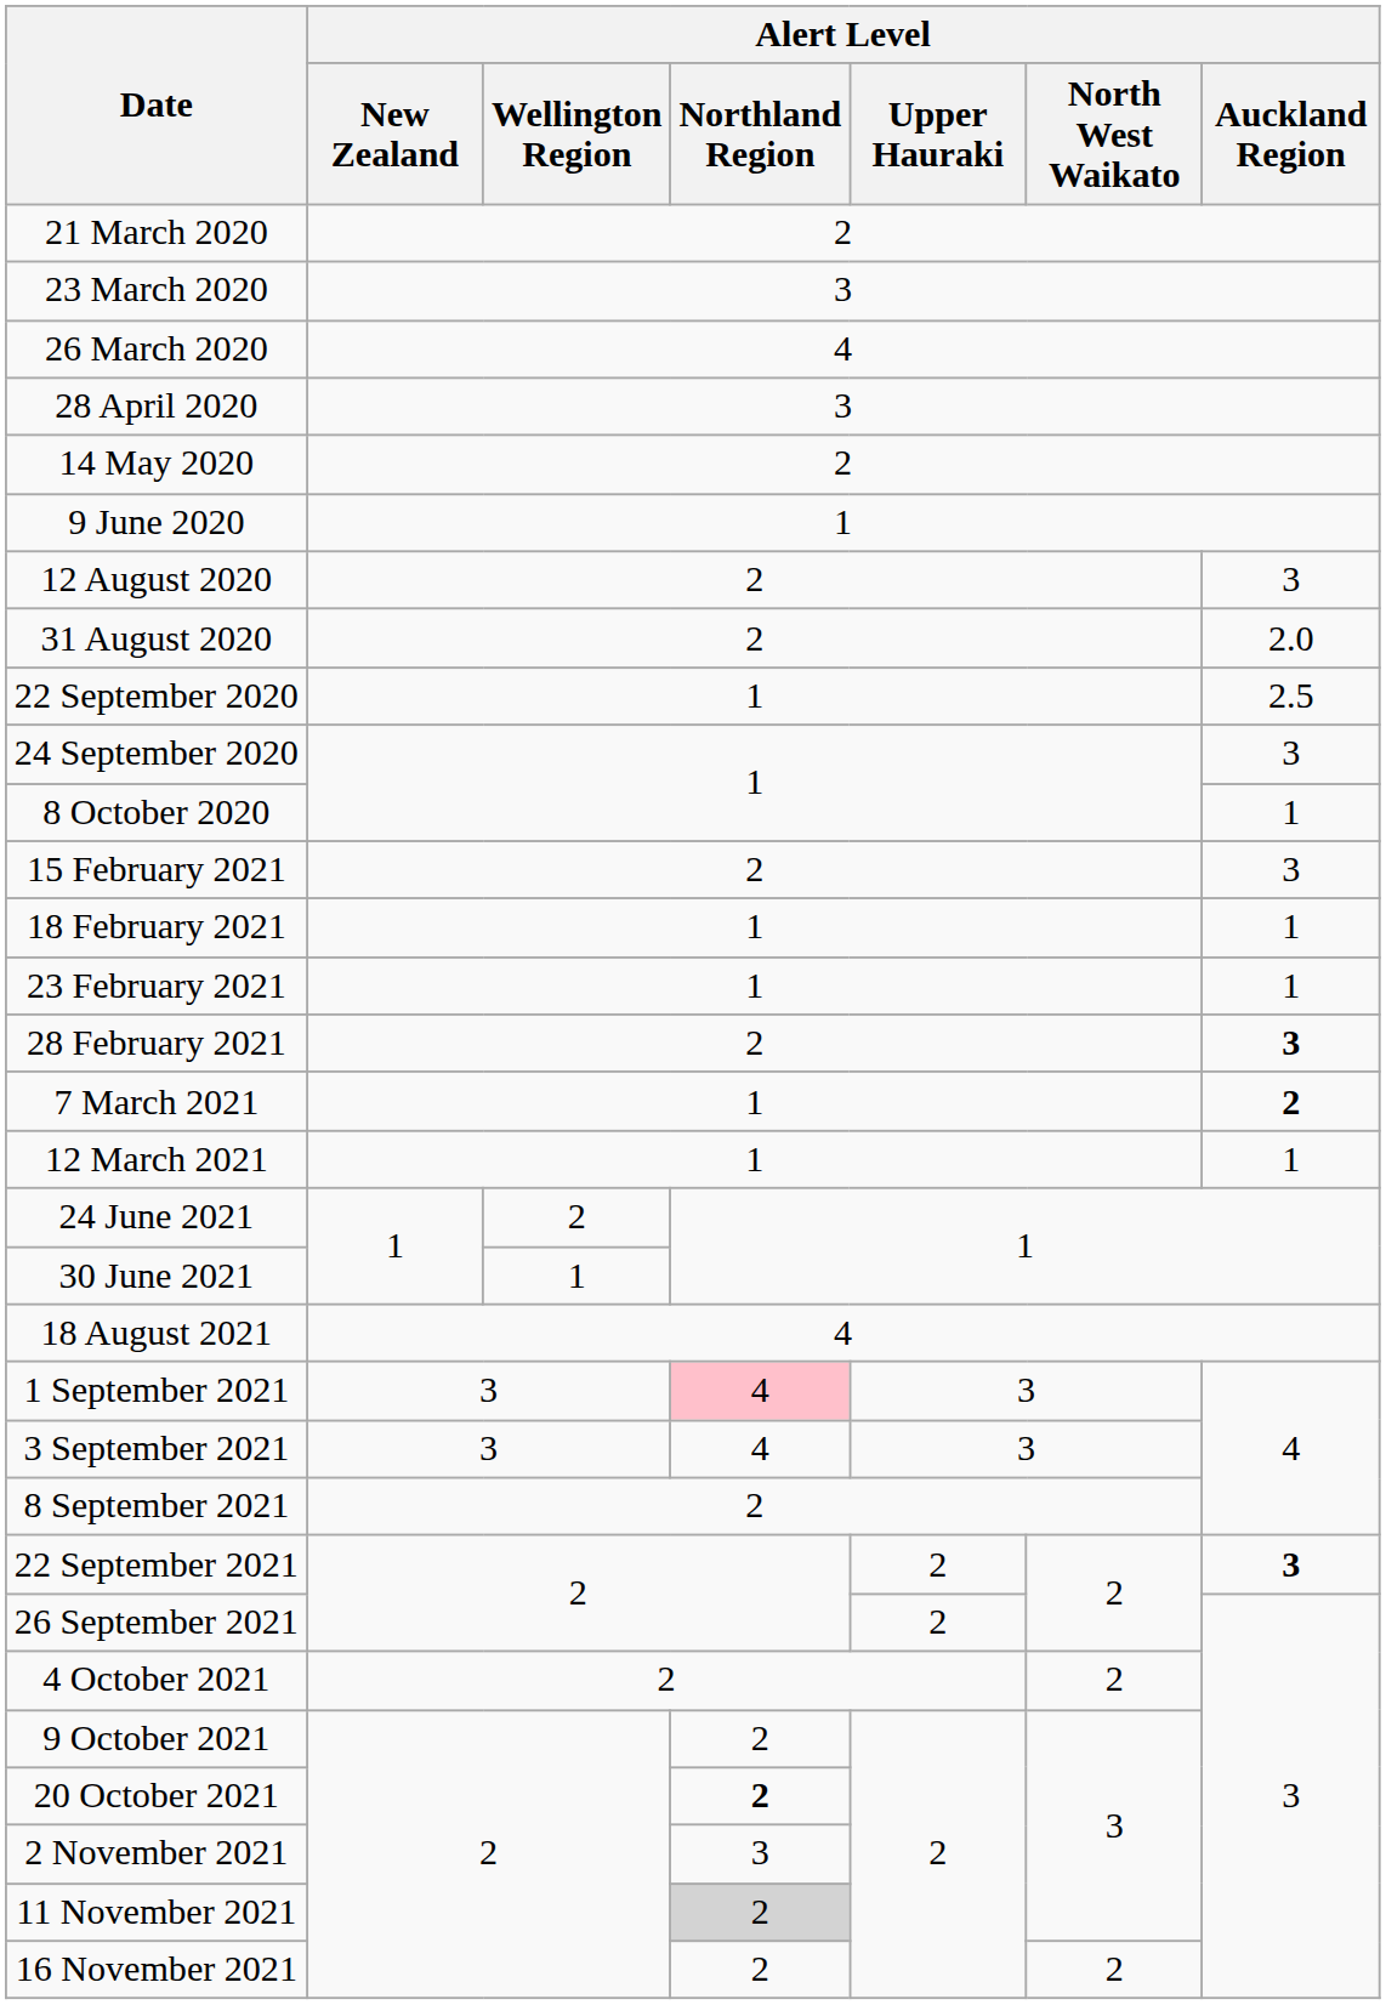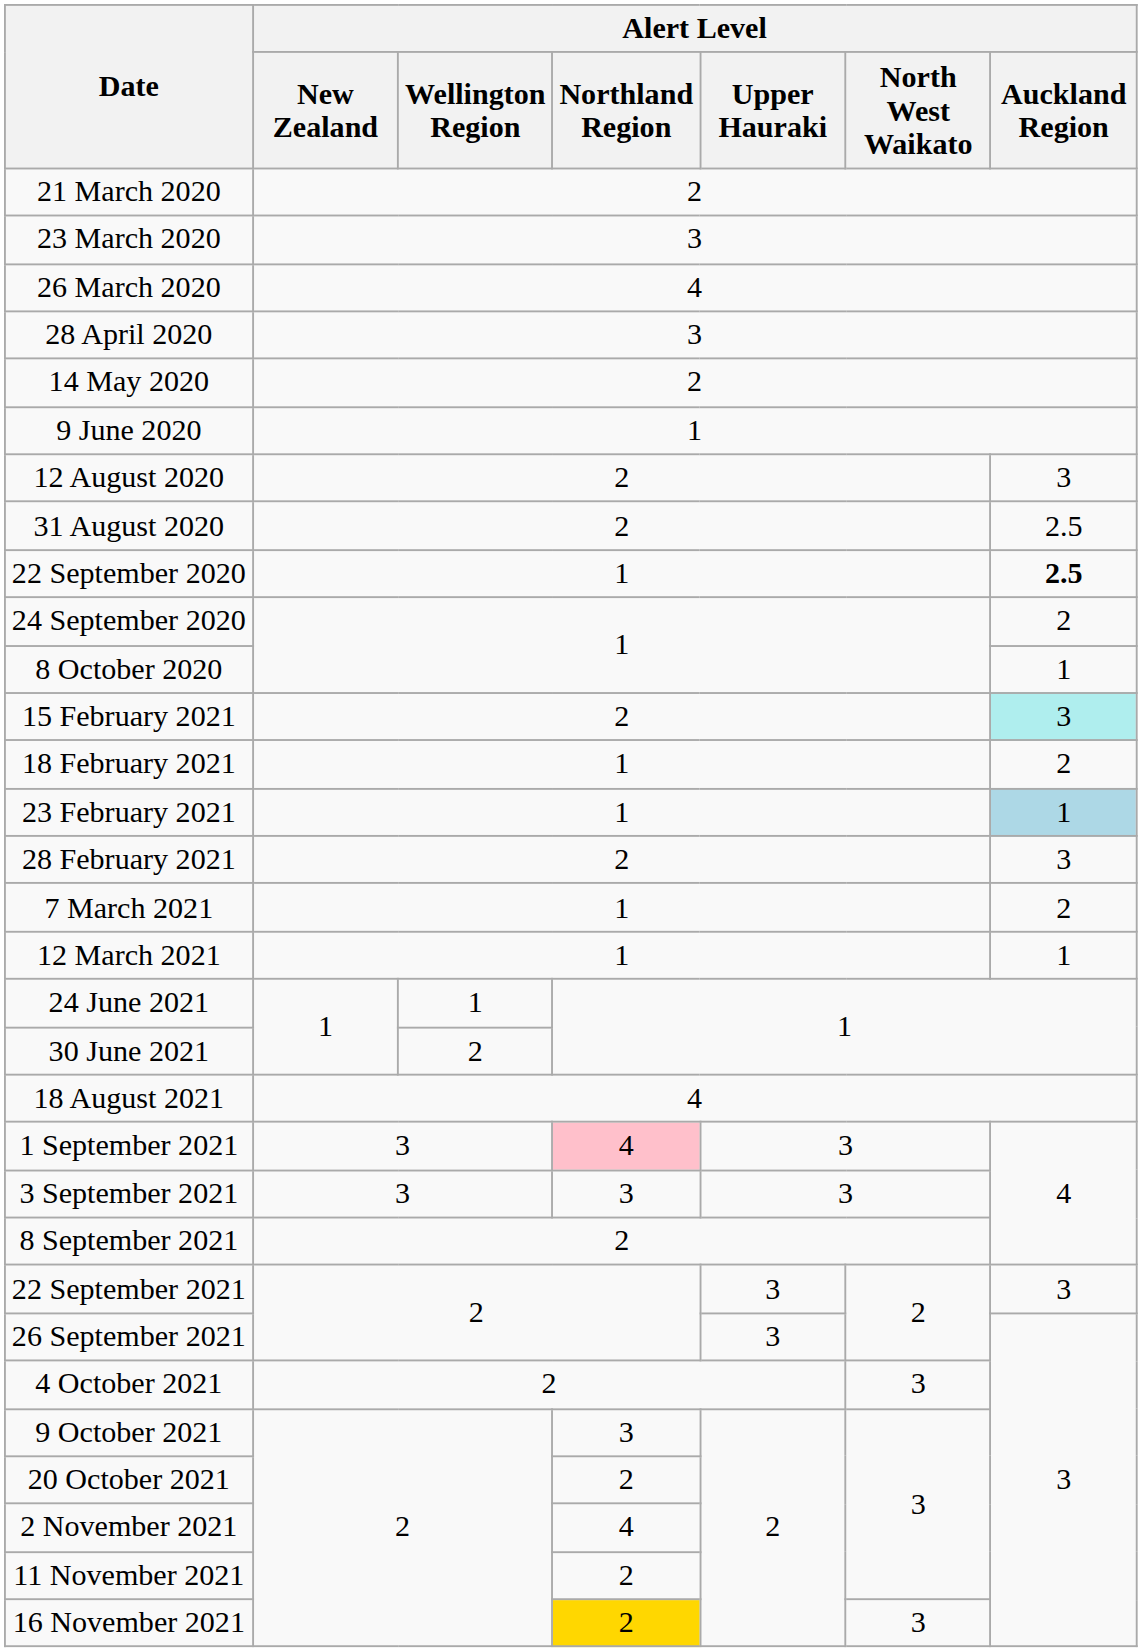 <table class="wikitable" style="text-align:center;">
 <tr>
 <th rowspan=2>Date</th>
 <th colspan="6">Alert Level</th>
 </tr>
 <tr>
 <th style="width:70px;">New Zealand</th>
 <th style="width:70px;">Wellington Region</th>
 <th style="width:70px;">Northland Region</th>
 <th style="width:70px;">Upper Hauraki</th>
 <th style="width:70px;">North West Waikato</th>
 <th style="width:70px;">Auckland Region</th>
 </tr>
 <tr>
 <td>21 March 2020</td>
 <td colspan="6">2</td>
 </tr>
 <tr>
 <td>23 March 2020</td>
 <td colspan="6"> 3</td>
 </tr>
 <tr>
 <td>26 March 2020</td>
 <td colspan="6">  4</td>
 </tr>
 <tr>
 <td>28 April 2020</td>
 <td colspan="6"> 3</td>
 </tr>
 <tr>
 <td>14 May 2020</td>
 <td colspan="6"> 2</td>
 </tr>
 <tr>
 <td>9 June 2020</td>
 <td colspan="6"> 1</td>
 </tr>
 <tr>
 <td>12 August  2020</td>
 <td colspan="5"> 2</td>
 <td> 3</td>
 </tr>
 <tr>
 <td>31 August 2020</td>
 <td colspan="5"> 2</td>
-<td> 2.0</td>
+<td> 2.5</td>
 </tr>
 <tr>
 <td>22 September  2020</td>
 <td colspan="5"> 1</td>
-<td> 2.5</td>
+<td><strong> 2.5</strong></td>
 </tr>
 <tr>
 <td>24 September 2020</td>
 <td colspan="5" rowspan="2"> 1</td>
-<td> 3</td>
+<td> 2</td>
 </tr>
 <tr>
 <td>8 October 2020</td>
 <td> 1</td>
 </tr>
 <tr>
 <td>15 February 2021</td>
 <td colspan="5"> 2</td>
-<td> 3</td>
+<td style="background: paleturquoise;"> 3</td>
 </tr>
 <tr>
 <td>18 February 2021</td>
 <td colspan="5"> 1</td>
-<td> 1</td>
+<td> 2</td>
 </tr>
 <tr>
 <td>23 February 2021</td>
 <td colspan="5"> 1</td>
-<td> 1</td>
+<td style="background: lightblue;"> 1</td>
 </tr>
 <tr>
 <td>28 February 2021</td>
 <td colspan="5"> 2</td>
-<td><strong> 3</strong></td>
+<td> 3</td>
 </tr>
 <tr>
 <td>7 March 2021</td>
 <td colspan="5"> 1</td>
-<td><strong> 2</strong></td>
+<td> 2</td>
 </tr>
 <tr>
 <td>12 March 2021</td>
 <td colspan="5"> 1</td>
 <td> 1</td>
 </tr>
 <tr>
 <td>24 June 2021</td>
 <td rowspan="2"> 1</td>
-<td> 2</td>
+<td> 1</td>
 <td colspan="4" rowspan="2"> 1</td>
 </tr>
 <tr>
 <td>30 June 2021</td>
-<td> 1</td>
+<td> 2</td>
 </tr>
 <tr>
 <td>18 August 2021</td>
 <td colspan="6">  4</td>
 </tr>
 <tr>
 <td>1 September 2021</td>
 <td colspan="2"> 3</td>
 <td colspan="1" style="background: pink;"> 4</td>
 <td colspan="2"> 3</td>
 <td colspan="1" rowspan="3"> 4</td>
 </tr>
 <tr>
 <td>3 September 2021</td>
 <td colspan="2"> 3</td>
-<td> 4</td>
+<td> 3</td>
 <td colspan="2"> 3</td>
 </tr>
 <tr>
 <td>8 September 2021</td>
 <td colspan="5"> 2</td>
 </tr>
 <tr>
 <td>22 September 2021</td>
 <td colspan="3" rowspan="2"> 2</td>
-<td> 2</td>
+<td> 3</td>
 <td rowspan="2"> 2</td>
-<td><strong> 3</strong></td>
+<td> 3</td>
 </tr>
 <tr>
 <td>26 September 2021</td>
-<td> 2</td>
+<td> 3</td>
 <td rowspan="7"> 3</td>
 </tr>
 <tr>
 <td>4 October 2021</td>
 <td colspan="4"> 2</td>
-<td> 2</td>
+<td> 3</td>
 </tr>
 <tr>
 <td>9 October 2021</td>
 <td colspan="2" rowspan="5"> 2</td>
-<td> 2</td>
+<td> 3</td>
 <td rowspan="5"> 2</td>
 <td rowspan="4"> 3</td>
 </tr>
 <tr>
 <td>20 October 2021</td>
-<td><strong> 2</strong></td>
+<td> 2</td>
 </tr>
 <tr>
 <td>2 November 2021</td>
-<td> 3</td>
+<td> 4</td>
 </tr>
 <tr>
 <td>11 November 2021</td>
-<td style="background: lightgrey;"> 2</td>
+<td> 2</td>
 </tr>
 <tr>
 <td>16 November 2021</td>
-<td> 2</td>
-<td> 2</td>
+<td style="background: gold;"> 2</td>
+<td> 3</td>
 </tr>
 </table>
